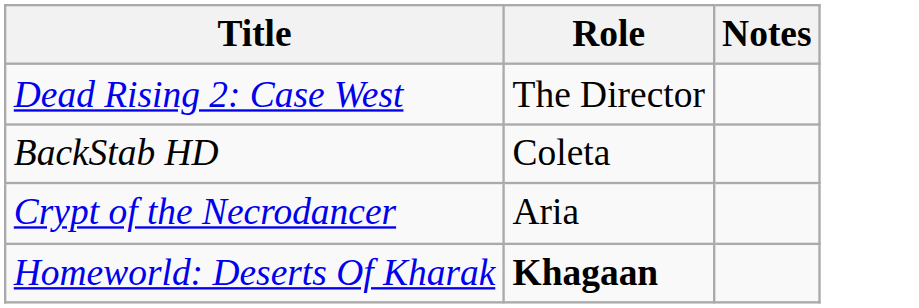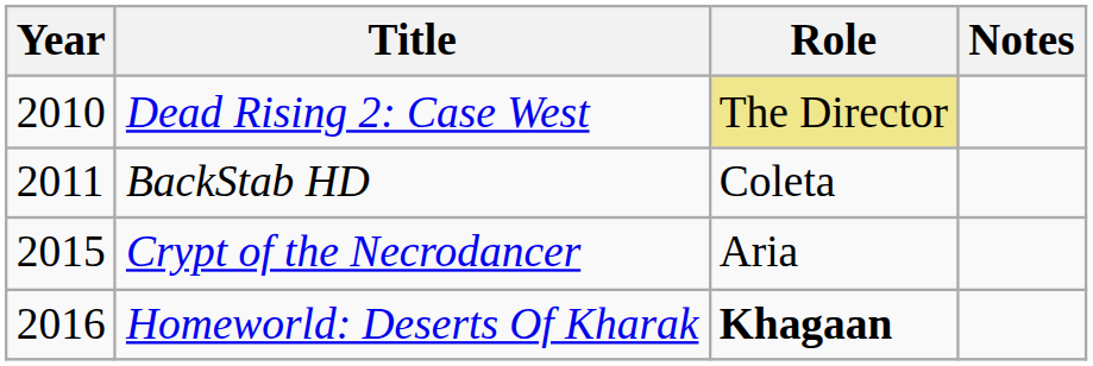 <table class="wikitable sortable">
 <tr>
+<th>Year</th>
 <th>Title</th>
 <th>Role</th>
 <th class="unsortable">Notes</th>
 </tr>
 <tr>
+<td>2010</td>
 <td><em><a href='#'>Dead Rising 2: Case West</a></em></td>
-<td>The Director</td>
+<td style="background: khaki;">The Director</td>
 <td></td>
 </tr>
 <tr>
+<td>2011</td>
 <td><em>BackStab HD</em></td>
 <td>Coleta</td>
 <td></td>
 </tr>
 <tr>
+<td>2015</td>
 <td><em><a href='#'>Crypt of the Necrodancer</a></em></td>
 <td>Aria</td>
 <td></td>
 </tr>
 <tr>
+<td>2016</td>
 <td><em><a href='#'>Homeworld: Deserts Of Kharak</a></em></td>
 <td><strong>Khagaan</strong></td>
 <td></td>
 </tr>
 </table>
